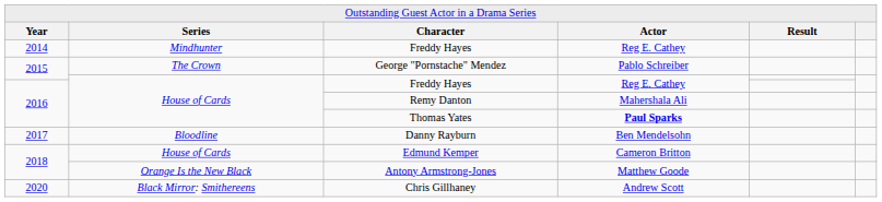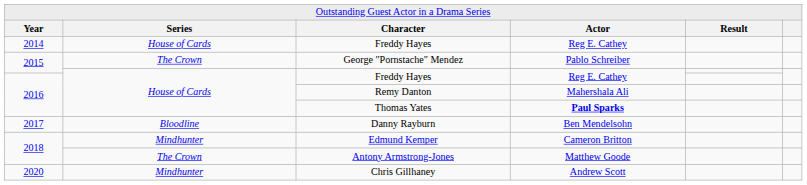 <table class="wikitable plainrowheaders" style="font-size: 100%" width=80%>
 <tr>
 <td style="background: #ececec; color:grey; text-align:center;" colspan="10"><a href='#'>Outstanding Guest Actor in a Drama Series</a></td>
 </tr>
 <tr>
 <th width="6%">Year</th>
 <th width="24%">Series</th>
 <th width="22%">Character</th>
 <th width="18%">Actor</th>
 <th width="10%">Result</th>
 <th width="2%"></th>
 </tr>
 <tr>
 <td style="text-align:center;" rowspan="1"><a href='#'>2014</a></td>
-<td style="text-align:center;"><em><a href='#'>Mindhunter</a></em></td>
+<td style="text-align:center;" rowspan="1"><em><a href='#'>House of Cards</a></em></td>
 <td style="text-align:center;" rowspan="1">Freddy Hayes</td>
 <td style="text-align:center;" rowspan="1"><a href='#'>Reg E. Cathey</a></td>
 <td></td>
 <td style="text-align:center;" rowspan="1"></td>
 </tr>
 <tr>
 <td style="text-align:center;" rowspan="2"><a href='#'>2015</a></td>
 <td style="text-align:center;"><em><a href='#'>The Crown</a></em></td>
 <td style="text-align:center;">George "Pornstache" Mendez</td>
 <td style="text-align:center;"><a href='#'>Pablo Schreiber</a></td>
 <td></td>
 <td style="text-align:center;"></td>
 </tr>
 <tr>
 <td style="text-align:center;" rowspan="4"><em><a href='#'>House of Cards</a></em></td>
 <td style="text-align:center;" rowspan="2">Freddy Hayes</td>
 <td style="text-align:center;" rowspan="2"><a href='#'>Reg E. Cathey</a></td>
 <td></td>
 <td style="text-align:center;" rowspan="2"></td>
 </tr>
 <tr>
 <td style="text-align:center;" rowspan="3"><a href='#'>2016</a></td>
 <td></td>
 </tr>
 <tr>
 <td style="text-align:center;">Remy Danton</td>
 <td style="text-align:center;"><a href='#'>Mahershala Ali</a></td>
 <td></td>
 <td style="text-align:center;"></td>
 </tr>
 <tr>
 <td style="text-align:center;">Thomas Yates</td>
 <td style="text-align:center;"><strong><a href='#'>Paul Sparks</a></strong></td>
 <td></td>
 <td style="text-align:center;"></td>
 </tr>
 <tr>
 <td style="text-align:center;"><a href='#'>2017</a></td>
 <td style="text-align:center;"><em><a href='#'>Bloodline</a></em></td>
 <td style="text-align:center;">Danny Rayburn</td>
 <td style="text-align:center;"><a href='#'>Ben Mendelsohn</a></td>
 <td></td>
 <td></td>
 </tr>
 <tr>
 <td style="text-align:center;" rowspan="2"><a href='#'>2018</a></td>
-<td style="text-align:center;" rowspan="1"><em><a href='#'>House of Cards</a></em></td>
+<td style="text-align:center;"><em><a href='#'>Mindhunter</a></em></td>
 <td style="text-align:center;"><a href='#'>Edmund Kemper</a></td>
 <td style="text-align:center;"><a href='#'>Cameron Britton</a></td>
 <td></td>
 <td style="text-align:center;"></td>
 </tr>
 <tr>
-<td style="text-align:center;"><em><a href='#'>Orange Is the New Black</a></em></td>
+<td style="text-align:center;"><em><a href='#'>The Crown</a></em></td>
 <td style="text-align:center;"><a href='#'>Antony Armstrong-Jones</a></td>
 <td style="text-align:center;"><a href='#'>Matthew Goode</a></td>
 <td></td>
 <td style="text-align:center;"></td>
 </tr>
 <tr>
 <td style="text-align:center;"><a href='#'>2020</a></td>
-<td style="text-align:center;"><em><a href='#'>Black Mirror</a>: <a href='#'>Smithereens</a></em></td>
+<td style="text-align:center;"><em><a href='#'>Mindhunter</a></em></td>
 <td style="text-align:center;">Chris Gillhaney</td>
 <td style="text-align:center;"><a href='#'>Andrew Scott</a></td>
 <td></td>
 <td style="text-align:center;"></td>
 </tr>
 </table>
